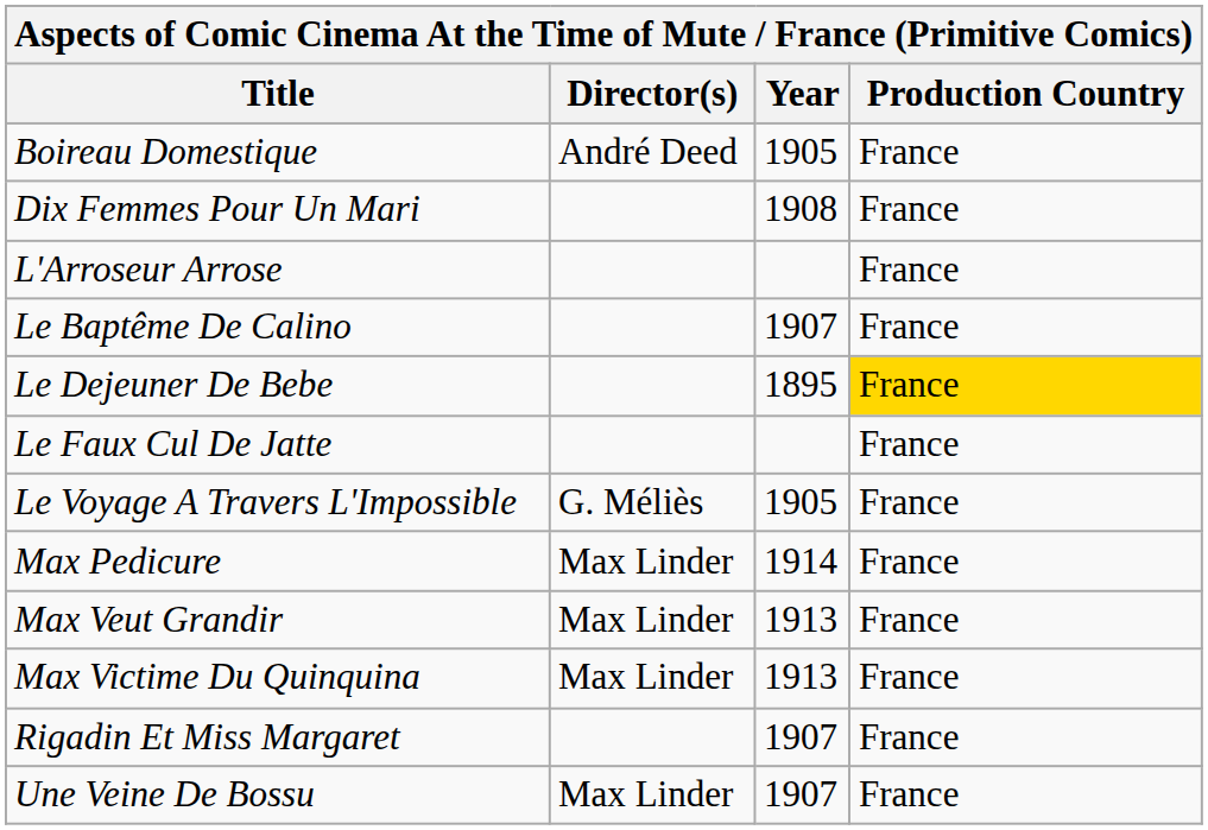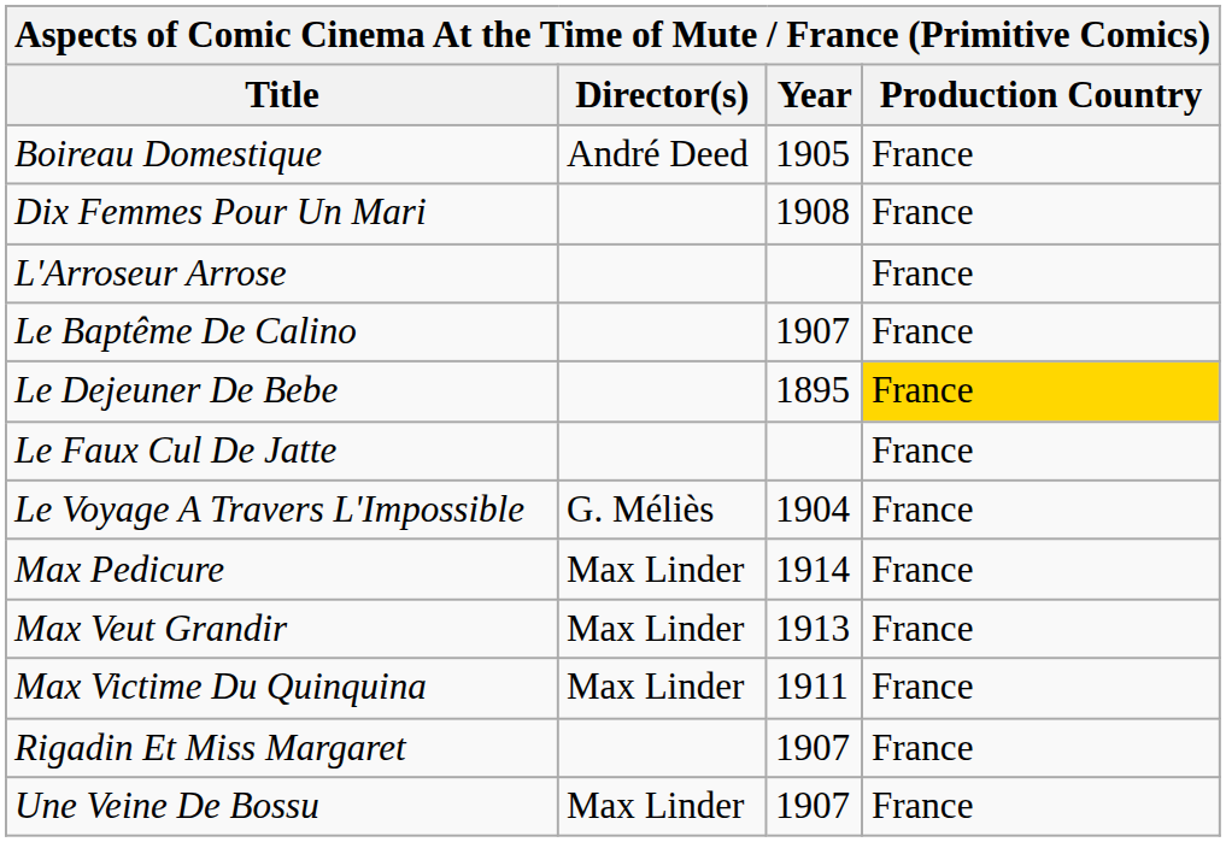 <table class="wikitable">
 <tr>
 <th colspan="4">Aspects of Comic Cinema At the Time of Mute / France (Primitive Comics)</th>
 </tr>
 <tr>
 <th>Title</th>
 <th>Director(s)</th>
 <th>Year</th>
 <th>Production Country</th>
 </tr>
 <tr>
 <td><em>Boireau Domestique</em></td>
 <td>André Deed</td>
 <td>1905</td>
 <td>France</td>
 </tr>
 <tr>
 <td><em>Dix Femmes Pour Un Mari</em></td>
 <td></td>
 <td>1908</td>
 <td>France</td>
 </tr>
 <tr>
 <td><em>L'Arroseur Arrose</em></td>
 <td></td>
 <td></td>
 <td>France</td>
 </tr>
 <tr>
 <td><em>Le Baptême De Calino</em></td>
 <td></td>
 <td>1907</td>
 <td>France</td>
 </tr>
 <tr>
 <td><em>Le Dejeuner De Bebe</em></td>
 <td></td>
 <td>1895</td>
 <td style="background: gold;">France</td>
 </tr>
 <tr>
 <td><em>Le Faux Cul De Jatte</em></td>
 <td></td>
 <td></td>
 <td>France</td>
 </tr>
 <tr>
 <td><em>Le Voyage A Travers L'Impossible</em></td>
 <td>G. Méliès</td>
-<td>1905</td>
+<td>1904</td>
 <td>France</td>
 </tr>
 <tr>
 <td><em>Max Pedicure</em></td>
 <td>Max Linder</td>
 <td>1914</td>
 <td>France</td>
 </tr>
 <tr>
 <td><em>Max Veut Grandir</em></td>
 <td>Max Linder</td>
 <td>1913</td>
 <td>France</td>
 </tr>
 <tr>
 <td><em>Max Victime Du Quinquina</em></td>
 <td>Max Linder</td>
-<td>1913</td>
+<td>1911</td>
 <td>France</td>
 </tr>
 <tr>
 <td><em>Rigadin Et Miss Margaret</em></td>
 <td></td>
 <td>1907</td>
 <td>France</td>
 </tr>
 <tr>
 <td><em>Une Veine De Bossu</em></td>
 <td>Max Linder</td>
 <td>1907</td>
 <td>France</td>
 </tr>
 </table>
